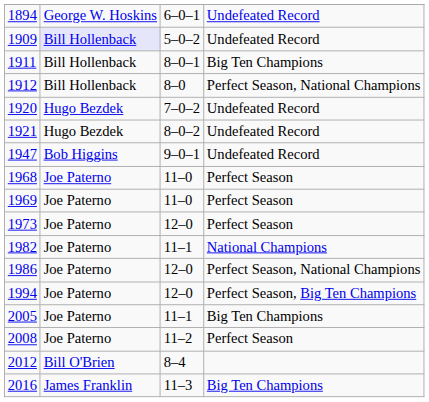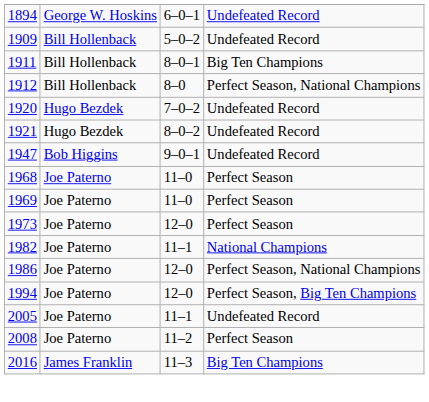 <table class="wikitable">
 <tr>
 </tr>
 <tr>
 <td><a href='#'>1894</a></td>
 <td><a href='#'>George W. Hoskins</a></td>
 <td>6–0–1</td>
 <td><a href='#'>Undefeated Record</a></td>
 </tr>
 <tr>
 <td><a href='#'>1909</a></td>
-<td style="background: lavender;"><a href='#'>Bill Hollenback</a></td>
+<td><a href='#'>Bill Hollenback</a></td>
 <td>5–0–2</td>
 <td>Undefeated Record</td>
 </tr>
 <tr>
 <td><a href='#'>1911</a></td>
 <td>Bill Hollenback</td>
 <td>8–0–1</td>
 <td>Big Ten Champions</td>
 </tr>
 <tr>
 <td><a href='#'>1912</a></td>
 <td>Bill Hollenback</td>
 <td>8–0</td>
 <td>Perfect Season, National Champions</td>
 </tr>
 <tr>
 <td><a href='#'>1920</a></td>
 <td><a href='#'>Hugo Bezdek</a></td>
 <td>7–0–2</td>
 <td>Undefeated Record</td>
 </tr>
 <tr>
 <td><a href='#'>1921</a></td>
 <td>Hugo Bezdek</td>
 <td>8–0–2</td>
 <td>Undefeated Record</td>
 </tr>
 <tr>
 <td><a href='#'>1947</a></td>
 <td><a href='#'>Bob Higgins</a></td>
 <td>9–0–1</td>
 <td>Undefeated Record</td>
 </tr>
 <tr>
 <td><a href='#'>1968</a></td>
 <td><a href='#'>Joe Paterno</a></td>
 <td>11–0</td>
 <td>Perfect Season</td>
 </tr>
 <tr>
 <td><a href='#'>1969</a></td>
 <td>Joe Paterno</td>
 <td>11–0</td>
 <td>Perfect Season</td>
 </tr>
 <tr>
 <td><a href='#'>1973</a></td>
 <td>Joe Paterno</td>
 <td>12–0</td>
 <td>Perfect Season</td>
 </tr>
 <tr>
 <td><a href='#'>1982</a></td>
 <td>Joe Paterno</td>
 <td>11–1</td>
 <td><a href='#'>National Champions</a></td>
 </tr>
 <tr>
 <td><a href='#'>1986</a></td>
 <td>Joe Paterno</td>
 <td>12–0</td>
 <td>Perfect Season, National Champions</td>
 </tr>
 <tr>
 <td><a href='#'>1994</a></td>
 <td>Joe Paterno</td>
 <td>12–0</td>
 <td>Perfect Season, <a href='#'>Big Ten Champions</a></td>
 </tr>
 <tr>
 <td><a href='#'>2005</a></td>
 <td>Joe Paterno</td>
 <td>11–1</td>
-<td>Big Ten Champions</td>
+<td>Undefeated Record</td>
 </tr>
 <tr>
 <td><a href='#'>2008</a></td>
 <td>Joe Paterno</td>
 <td>11–2</td>
 <td>Perfect Season</td>
 </tr>
 <tr>
-<td><a href='#'>2012</a></td>
-<td><a href='#'>Bill O'Brien</a></td>
-<td>8–4</td>
-<td></td>
-</tr>
-<tr>
 <td><a href='#'>2016</a></td>
 <td><a href='#'>James Franklin</a></td>
 <td>11–3</td>
 <td><a href='#'>Big Ten Champions</a></td>
 </tr>
 </table>
